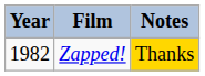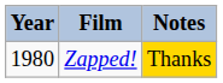 <table class="wikitable" style="font-size:95%;">
 <tr>
 <th style="background:#B0C4DE;">Year</th>
 <th style="background:#B0C4DE;">Film</th>
 <th style="background:#B0C4DE;">Notes</th>
 </tr>
 <tr>
-<td>1982</td>
+<td>1980</td>
 <td><em><a href='#'>Zapped!</a></em></td>
 <td style="background: gold;">Thanks</td>
 </tr>
 </table>
